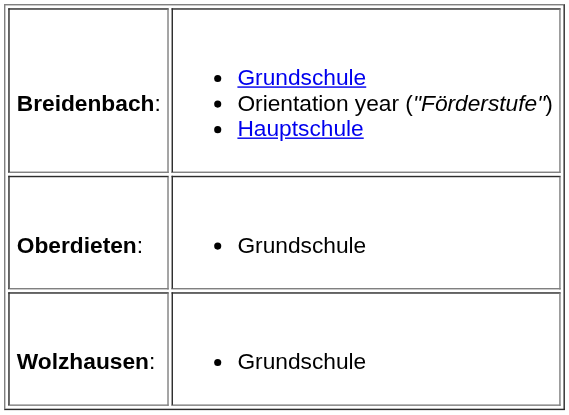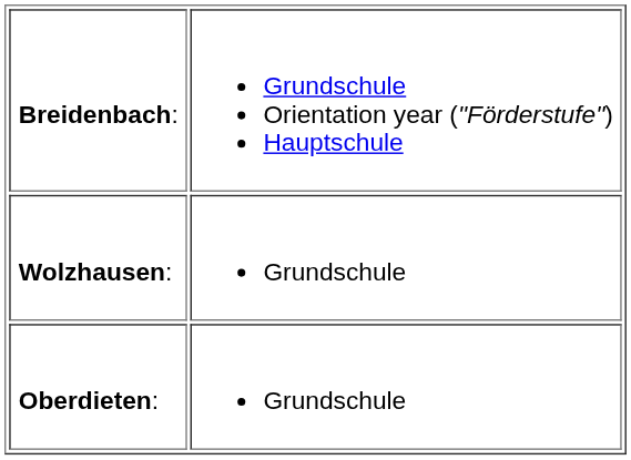 <table border="1" cellpadding="5">
 <tr ---->
 <td><br><strong>Breidenbach</strong>:</td>
 <td><br><ul><li><a href='#'>Grundschule</a></li><li>Orientation year (<em>"Förderstufe"</em>)</li><li><a href='#'>Hauptschule</a></li></ul></td>
 </tr>
 <tr ---->
+<td><br><strong>Wolzhausen</strong>:</td>
+<td><br><ul><li>Grundschule</li></ul></td>
+</tr>
+<tr ---->
 <td><br><strong>Oberdieten</strong>:</td>
 <td><br><ul><li>Grundschule</li></ul></td>
 </tr>
-<tr ---->
-<td><br><strong>Wolzhausen</strong>:</td>
-<td><br><ul><li>Grundschule</li></ul></td>
-</tr>
 </table>
